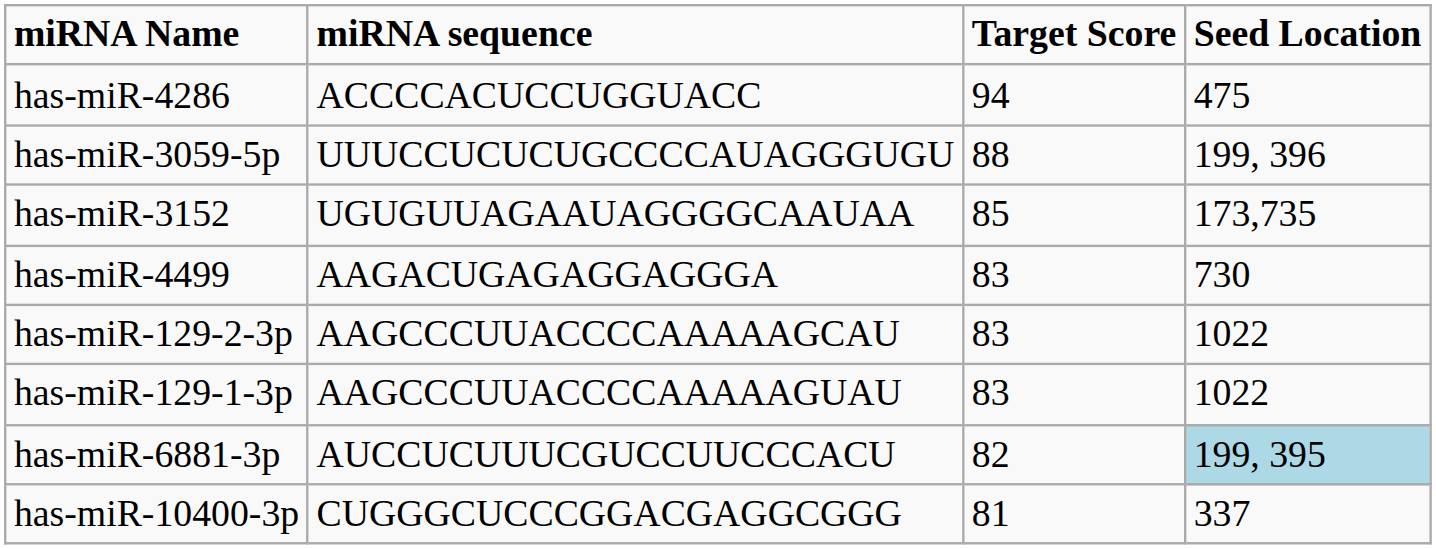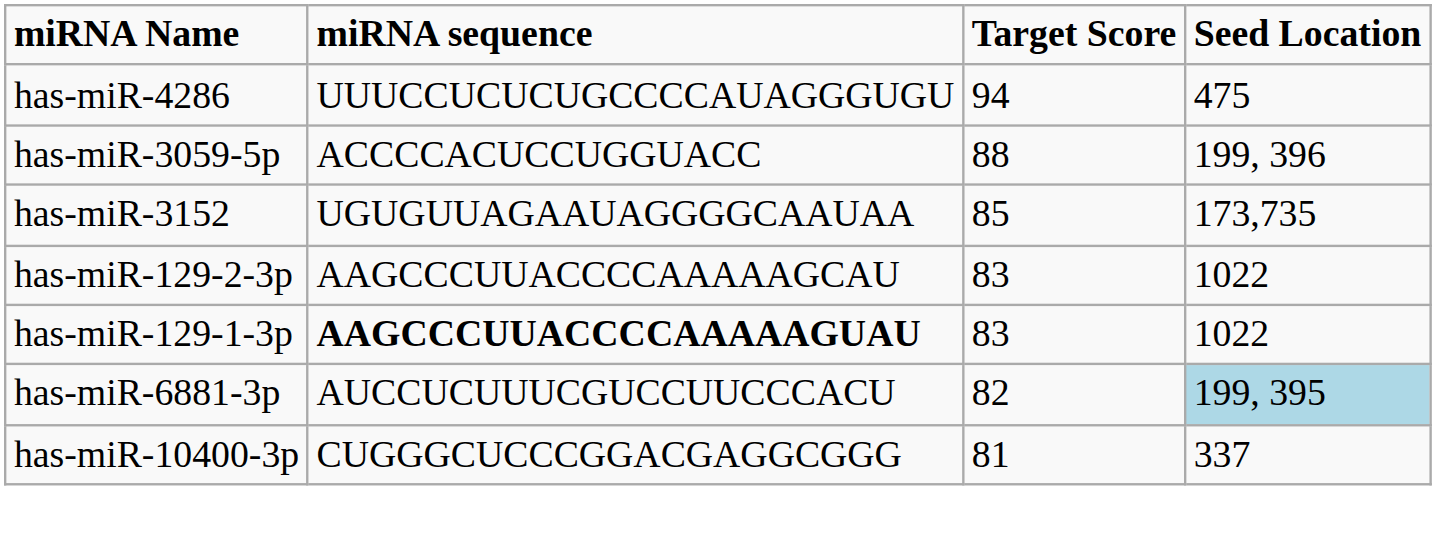 <table class="wikitable">
 <tr>
 <td><strong>miRNA Name</strong></td>
 <td><strong>miRNA sequence</strong></td>
 <td><strong>Target Score</strong></td>
 <td><strong>Seed Location</strong></td>
 </tr>
 <tr>
 <td>has-miR-4286</td>
-<td>ACCCCACUCCUGGUACC</td>
+<td>UUUCCUCUCUGCCCCAUAGGGUGU</td>
 <td>94</td>
 <td>475</td>
 </tr>
 <tr>
 <td>has-miR-3059-5p</td>
-<td>UUUCCUCUCUGCCCCAUAGGGUGU</td>
+<td>ACCCCACUCCUGGUACC</td>
 <td>88</td>
 <td>199, 396</td>
 </tr>
 <tr>
 <td>has-miR-3152</td>
 <td>UGUGUUAGAAUAGGGGCAAUAA</td>
 <td>85</td>
 <td>173,735</td>
 </tr>
 <tr>
-<td>has-miR-4499</td>
-<td>AAGACUGAGAGGAGGGA</td>
-<td>83</td>
-<td>730</td>
-</tr>
-<tr>
 <td>has-miR-129-2-3p</td>
 <td>AAGCCCUUACCCCAAAAAGCAU</td>
 <td>83</td>
 <td>1022</td>
 </tr>
 <tr>
 <td>has-miR-129-1-3p</td>
-<td>AAGCCCUUACCCCAAAAAGUAU</td>
+<td><strong>AAGCCCUUACCCCAAAAAGUAU</strong></td>
 <td>83</td>
 <td>1022</td>
 </tr>
 <tr>
 <td>has-miR-6881-3p</td>
 <td>AUCCUCUUUCGUCCUUCCCACU</td>
 <td>82</td>
 <td style="background: lightblue;">199, 395</td>
 </tr>
 <tr>
 <td>has-miR-10400-3p</td>
 <td>CUGGGCUCCCGGACGAGGCGGG</td>
 <td>81</td>
 <td>337</td>
 </tr>
 </table>
